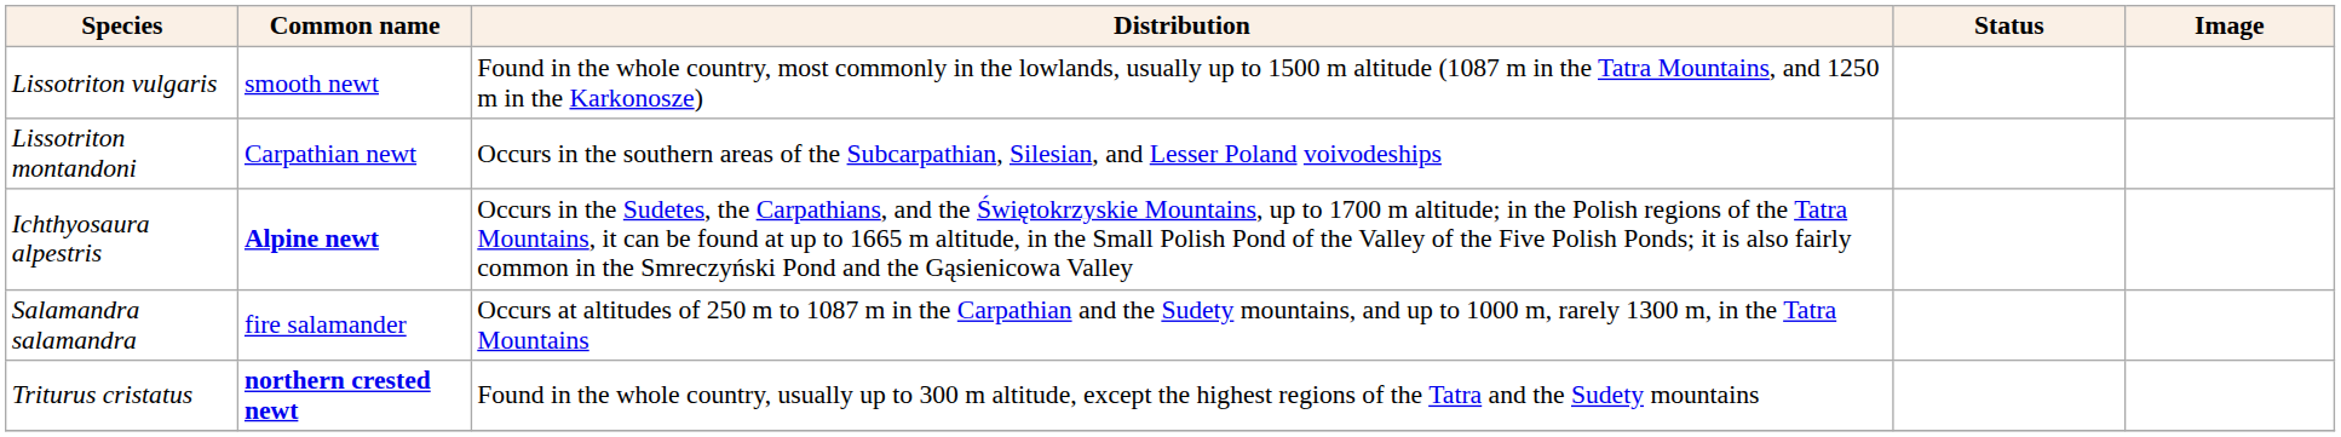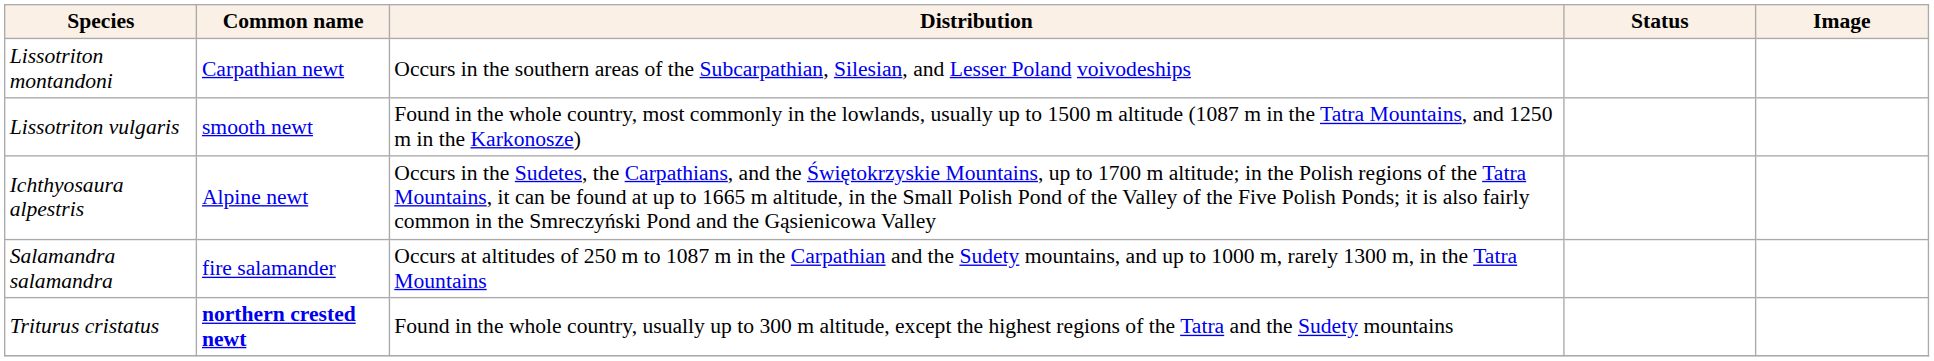 <table class="sortable wikitable plainrowheaders" border="0" style="background:#ffffff; width: 90%" align="top" class="sortable wikitable">
 <tr ->
 <th scope="col" style="background-color:Linen; color:Black; width:10%">Species</th>
 <th scope="col" style="background-color:Linen; color:Black; width:10%">Common name</th>
 <th scope="col" style="background:Linen; color:Black">Distribution</th>
 <th scope="col" style="background-color:Linen; color:Black; width:10%">Status</th>
 <th scope="col" style="background:Linen; color:Black; width:120px">Image</th>
 </tr>
 <tr>
+<td !scope="row" style="background:#ffffff"><em>Lissotriton montandoni</em></td>
+<td><a href='#'>Carpathian newt</a></td>
+<td>Occurs in the southern areas of the <a href='#'>Subcarpathian</a>, <a href='#'>Silesian</a>, and <a href='#'>Lesser Poland</a> <a href='#'>voivodeships</a></td>
+<td><div></div></td>
+<td></td>
+</tr>
+<tr>
 <td !scope="row" style="background:#ffffff"><em>Lissotriton vulgaris</em></td>
 <td><a href='#'>smooth newt</a></td>
 <td>Found in the whole country, most commonly in the lowlands, usually up to 1500 m altitude (1087 m in the <a href='#'>Tatra Mountains</a>, and 1250 m in the <a href='#'>Karkonosze</a>)</td>
 <td><div></div></td>
 <td></td>
 </tr>
 <tr>
-<td !scope="row" style="background:#ffffff"><em>Lissotriton montandoni</em></td>
-<td><a href='#'>Carpathian newt</a></td>
-<td>Occurs in the southern areas of the <a href='#'>Subcarpathian</a>, <a href='#'>Silesian</a>, and <a href='#'>Lesser Poland</a> <a href='#'>voivodeships</a></td>
-<td><div></div></td>
-<td></td>
-</tr>
-<tr>
 <td !scope="row" style="background:#ffffff"><em>Ichthyosaura alpestris</em></td>
-<td><strong><a href='#'>Alpine newt</a></strong></td>
+<td><a href='#'>Alpine newt</a></td>
 <td>Occurs in the <a href='#'>Sudetes</a>, the <a href='#'>Carpathians</a>, and the <a href='#'>Świętokrzyskie Mountains</a>, up to 1700 m altitude; in the Polish regions of the <a href='#'>Tatra Mountains</a>, it can be found at up to 1665 m altitude, in the Small Polish Pond of the Valley of the Five Polish Ponds; it is also fairly common in the Smreczyński Pond and the Gąsienicowa Valley</td>
 <td><div></div></td>
 <td></td>
 </tr>
 <tr>
 <td !scope="row" style="background:#ffffff"><em>Salamandra salamandra</em></td>
 <td><a href='#'>fire salamander</a></td>
 <td>Occurs at altitudes of 250 m to 1087 m in the <a href='#'>Carpathian</a> and the <a href='#'>Sudety</a> mountains, and up to 1000 m, rarely 1300 m, in the <a href='#'>Tatra Mountains</a></td>
 <td><div></div></td>
 <td></td>
 </tr>
 <tr>
 <td !scope="row" style="background:#ffffff"><em>Triturus cristatus</em></td>
 <td><strong><a href='#'>northern crested newt</a></strong></td>
 <td>Found in the whole country,  usually up to 300 m altitude, except the highest regions of the <a href='#'>Tatra</a> and the <a href='#'>Sudety</a> mountains</td>
 <td><div></div></td>
 <td></td>
 </tr>
 <tr>
 </tr>
 </table>
